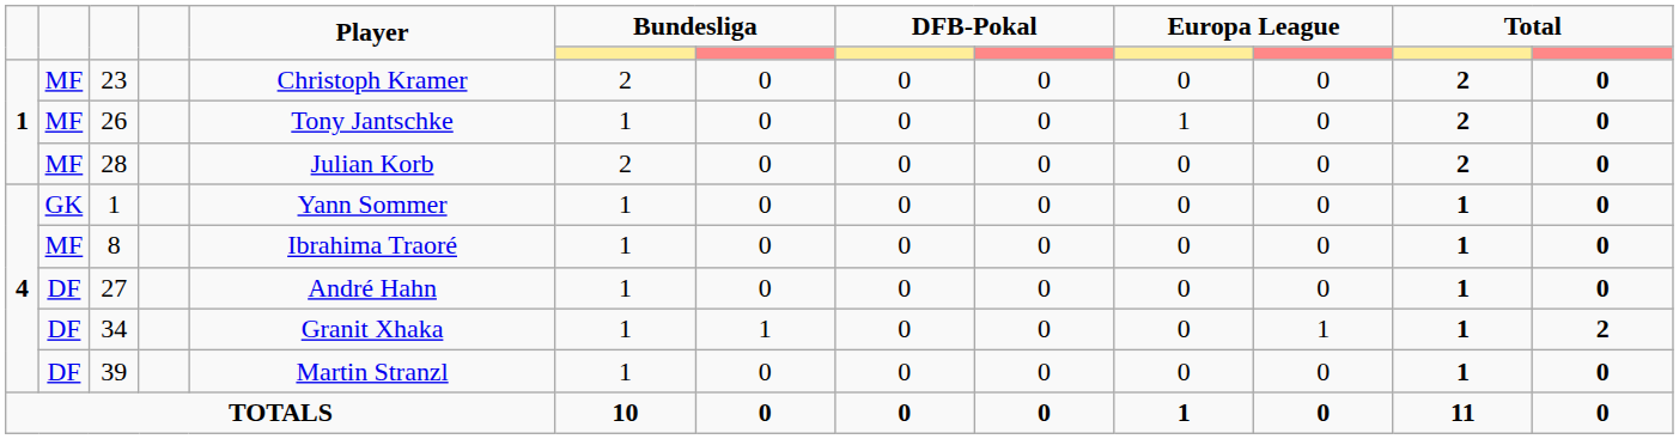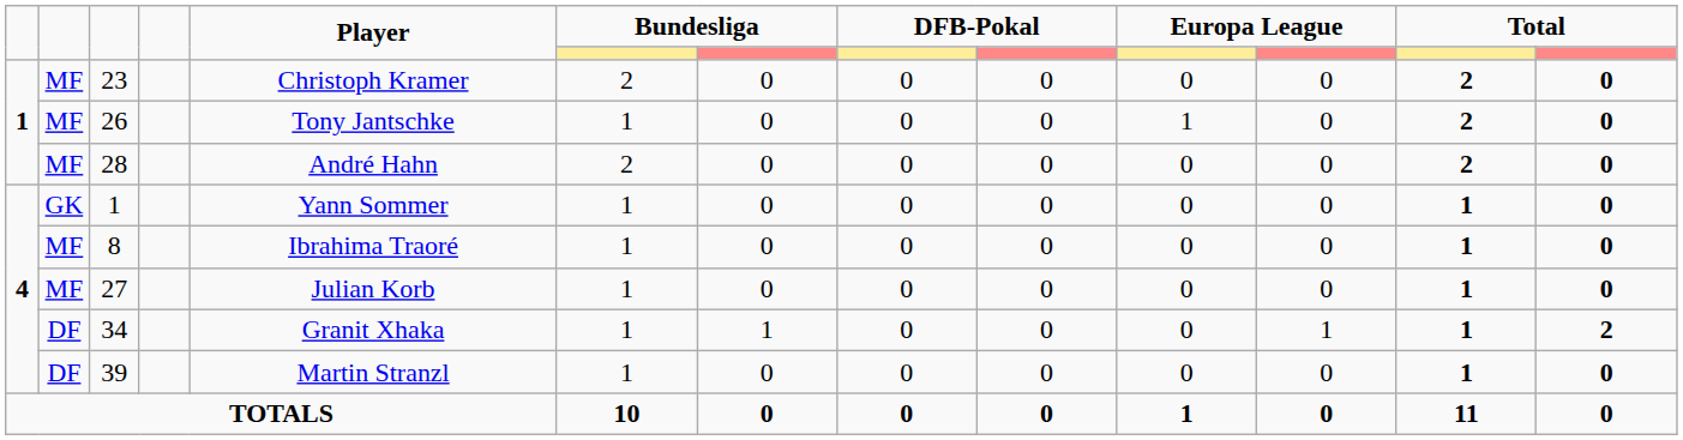 <table class="wikitable" style="text-align:center;">
 <tr style="text-align:center;">
 <td rowspan="2"  style="width:2%;"><strong></strong></td>
 <td rowspan="2"  style="width:3%;"><strong></strong></td>
 <td rowspan="2"  style="width:3%;"><strong></strong></td>
 <td rowspan="2"  style="width:3%;"><strong></strong></td>
 <td rowspan="2"  style="width:22%;"><strong>Player</strong></td>
 <td colspan="2"><strong>Bundesliga</strong></td>
 <td colspan="2"><strong>DFB-Pokal</strong></td>
 <td colspan="2"><strong>Europa League</strong></td>
 <td colspan="2"><strong>Total</strong></td>
 </tr>
 <tr>
 <th style="width:60px; background:#fe9;"></th>
 <th style="width:60px; background:#ff8888;"></th>
 <th style="width:60px; background:#fe9;"></th>
 <th style="width:60px; background:#ff8888;"></th>
 <th style="width:60px; background:#fe9;"></th>
 <th style="width:60px; background:#ff8888;"></th>
 <th style="width:60px; background:#fe9;"></th>
 <th style="width:60px; background:#ff8888;"></th>
 </tr>
 <tr>
 <td rowspan=3><strong>1</strong></td>
 <td><a href='#'>MF</a></td>
 <td>23</td>
 <td></td>
 <td><a href='#'>Christoph Kramer</a></td>
 <td>2</td>
 <td>0</td>
 <td>0</td>
 <td>0</td>
 <td>0</td>
 <td>0</td>
 <td><strong>2</strong></td>
 <td><strong>0</strong></td>
 </tr>
 <tr>
 <td><a href='#'>MF</a></td>
 <td>26</td>
 <td></td>
 <td><a href='#'>Tony Jantschke</a></td>
 <td>1</td>
 <td>0</td>
 <td>0</td>
 <td>0</td>
 <td>1</td>
 <td>0</td>
 <td><strong>2</strong></td>
 <td><strong>0</strong></td>
 </tr>
 <tr>
 <td><a href='#'>MF</a></td>
 <td>28</td>
 <td></td>
-<td><a href='#'>Julian Korb</a></td>
+<td><a href='#'>André Hahn</a></td>
 <td>2</td>
 <td>0</td>
 <td>0</td>
 <td>0</td>
 <td>0</td>
 <td>0</td>
 <td><strong>2</strong></td>
 <td><strong>0</strong></td>
 </tr>
 <tr>
 <td rowspan=5><strong>4</strong></td>
 <td><a href='#'>GK</a></td>
 <td>1</td>
 <td></td>
 <td><a href='#'>Yann Sommer</a></td>
 <td>1</td>
 <td>0</td>
 <td>0</td>
 <td>0</td>
 <td>0</td>
 <td>0</td>
 <td><strong>1</strong></td>
 <td><strong>0</strong></td>
 </tr>
 <tr>
 <td><a href='#'>MF</a></td>
 <td>8</td>
 <td></td>
 <td><a href='#'>Ibrahima Traoré</a></td>
 <td>1</td>
 <td>0</td>
 <td>0</td>
 <td>0</td>
 <td>0</td>
 <td>0</td>
 <td><strong>1</strong></td>
 <td><strong>0</strong></td>
 </tr>
 <tr>
-<td><a href='#'>DF</a></td>
+<td><a href='#'>MF</a></td>
 <td>27</td>
 <td></td>
-<td><a href='#'>André Hahn</a></td>
+<td><a href='#'>Julian Korb</a></td>
 <td>1</td>
 <td>0</td>
 <td>0</td>
 <td>0</td>
 <td>0</td>
 <td>0</td>
 <td><strong>1</strong></td>
 <td><strong>0</strong></td>
 </tr>
 <tr>
 <td><a href='#'>DF</a></td>
 <td>34</td>
 <td></td>
 <td><a href='#'>Granit Xhaka</a></td>
 <td>1</td>
 <td>1</td>
 <td>0</td>
 <td>0</td>
 <td>0</td>
 <td>1</td>
 <td><strong>1</strong></td>
 <td><strong>2</strong></td>
 </tr>
 <tr>
 <td><a href='#'>DF</a></td>
 <td>39</td>
 <td></td>
 <td><a href='#'>Martin Stranzl</a></td>
 <td>1</td>
 <td>0</td>
 <td>0</td>
 <td>0</td>
 <td>0</td>
 <td>0</td>
 <td><strong>1</strong></td>
 <td><strong>0</strong></td>
 </tr>
 <tr>
 <td colspan=5><strong>TOTALS</strong></td>
 <td><strong>10</strong></td>
 <td><strong>0</strong></td>
 <td><strong>0</strong></td>
 <td><strong>0</strong></td>
 <td><strong>1</strong></td>
 <td><strong>0</strong></td>
 <td><strong>11</strong></td>
 <td><strong>0</strong></td>
 </tr>
 </table>
